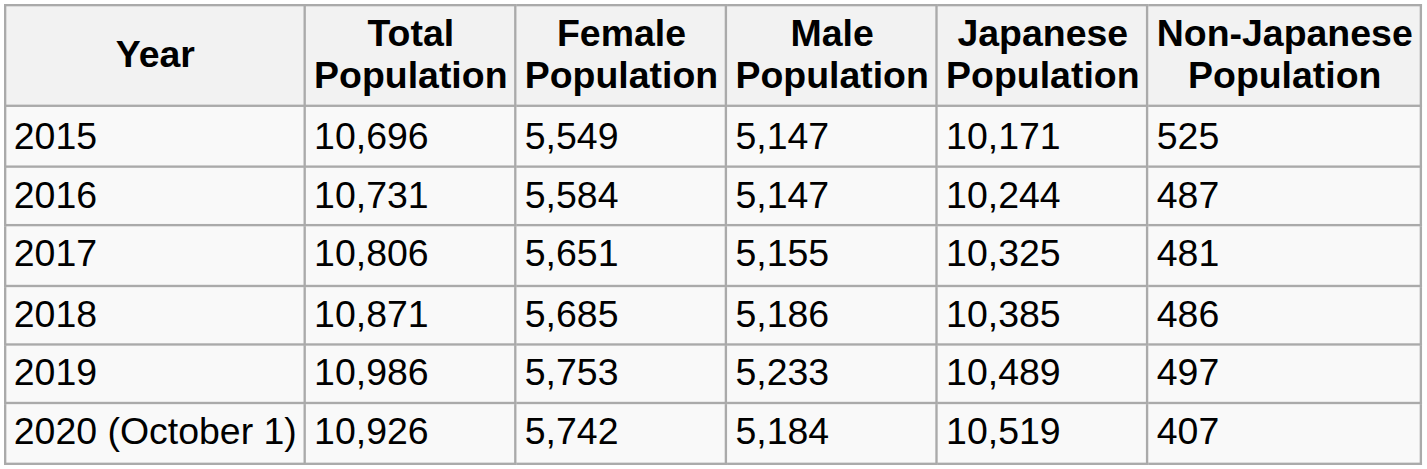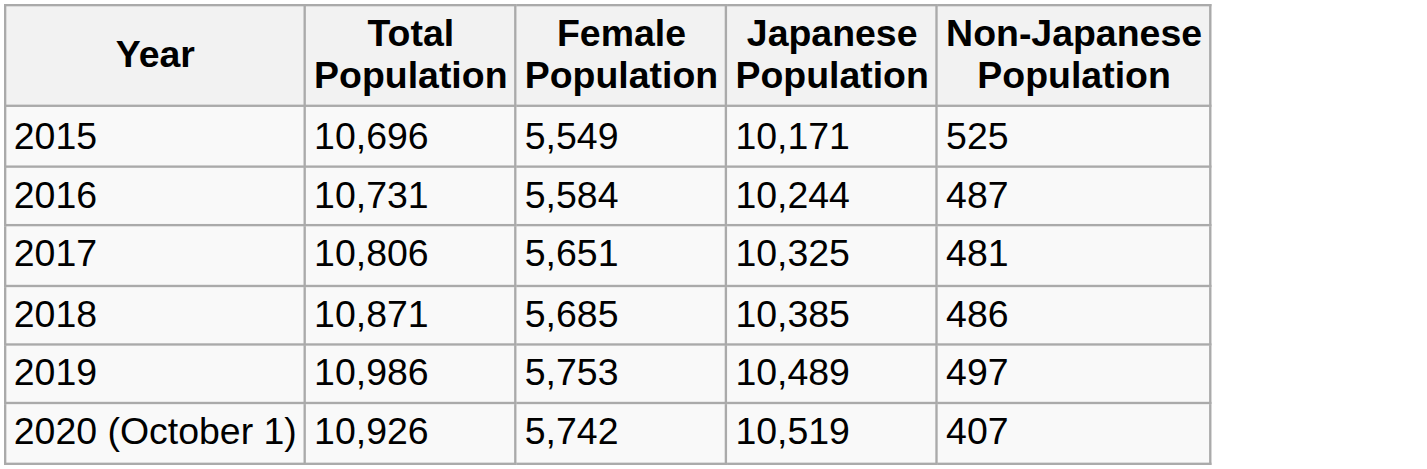 <table class="wikitable">
 <tr>
 <th>Year</th>
 <th>Total<br>Population</th>
 <th>Female<br>Population</th>
-<th>Male<br>Population</th>
 <th>Japanese<br>Population</th>
 <th>Non-Japanese<br>Population</th>
 </tr>
 <tr>
 <td>2015</td>
 <td>10,696</td>
 <td>5,549</td>
-<td>5,147</td>
 <td>10,171</td>
 <td>525</td>
 </tr>
 <tr>
 <td>2016</td>
 <td>10,731</td>
 <td>5,584</td>
-<td>5,147</td>
 <td>10,244</td>
 <td>487</td>
 </tr>
 <tr>
 <td>2017</td>
 <td>10,806</td>
 <td>5,651</td>
-<td>5,155</td>
 <td>10,325</td>
 <td>481</td>
 </tr>
 <tr>
 <td>2018</td>
 <td>10,871</td>
 <td>5,685</td>
-<td>5,186</td>
 <td>10,385</td>
 <td>486</td>
 </tr>
 <tr>
 <td>2019</td>
 <td>10,986</td>
 <td>5,753</td>
-<td>5,233</td>
 <td>10,489</td>
 <td>497</td>
 </tr>
 <tr>
 <td>2020 (October 1)</td>
 <td>10,926</td>
 <td>5,742</td>
-<td>5,184</td>
 <td>10,519</td>
 <td>407</td>
 </tr>
 </table>
